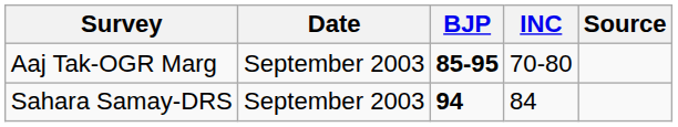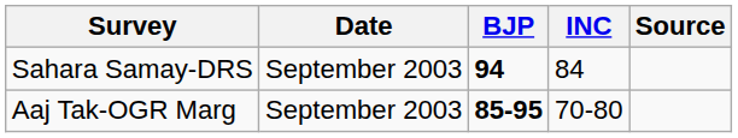 <table class="wikitable">
 <tr>
 <th>Survey</th>
 <th>Date</th>
 <th><a href='#'>BJP</a></th>
 <th><a href='#'>INC</a></th>
 <th>Source</th>
 </tr>
 <tr>
+<td>Sahara Samay-DRS</td>
+<td>September 2003</td>
+<td><strong>94</strong></td>
+<td>84</td>
+<td></td>
+</tr>
+<tr>
 <td>Aaj Tak-OGR Marg</td>
 <td>September 2003</td>
 <td><strong>85-95</strong></td>
 <td>70-80</td>
 <td></td>
 </tr>
-<tr>
-<td>Sahara Samay-DRS</td>
-<td>September 2003</td>
-<td><strong>94</strong></td>
-<td>84</td>
-<td></td>
-</tr>
 </table>
